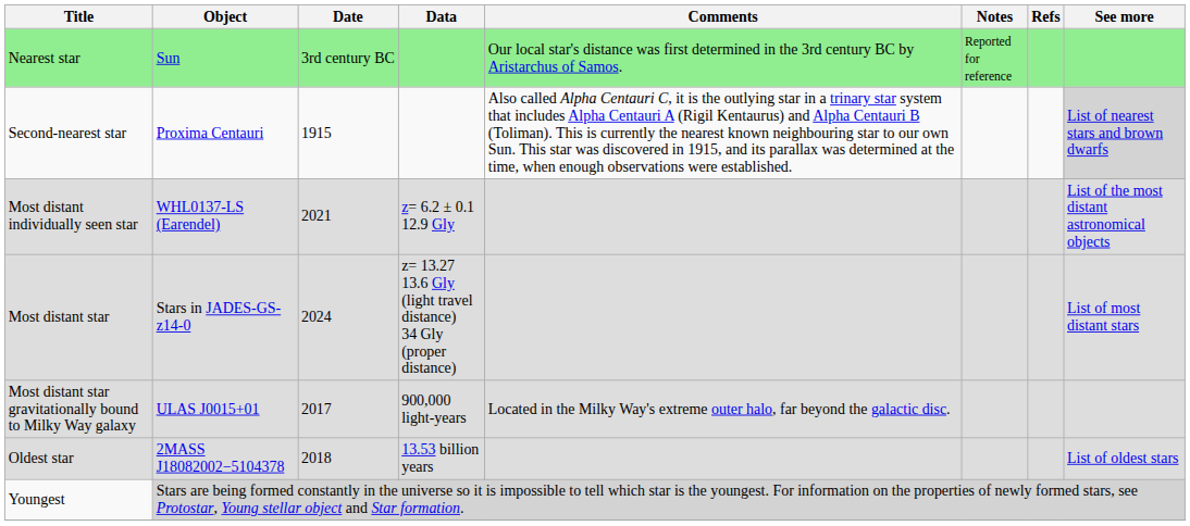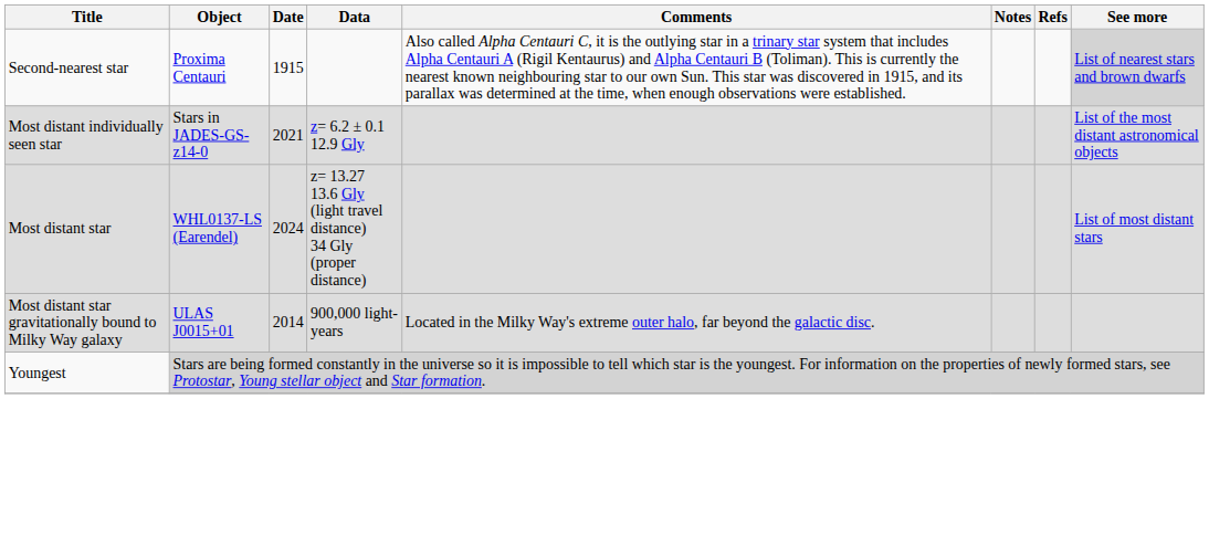 <table class="wikitable" border="1">
 <tr>
 <th>Title</th>
 <th>Object</th>
 <th>Date</th>
 <th>Data</th>
 <th>Comments</th>
 <th>Notes</th>
 <th>Refs</th>
 <th>See more</th>
-</tr>
-<tr style="background:lightgreen;">
-<td>Nearest star</td>
-<td><a href='#'>Sun</a></td>
-<td>3rd century BC</td>
-<td></td>
-<td>Our local star's distance was first determined in the 3rd century BC by <a href='#'>Aristarchus of Samos</a>.</td>
-<td><small> Reported for reference </small></td>
-<td></td>
-<td></td>
 </tr>
 <tr>
 <td>Second-nearest star</td>
 <td><a href='#'>Proxima Centauri</a></td>
 <td>1915</td>
 <td></td>
 <td>Also called <em>Alpha Centauri C</em>, it is the outlying star in a <a href='#'>trinary star</a> system that includes <a href='#'>Alpha Centauri A</a> (Rigil Kentaurus) and <a href='#'>Alpha Centauri B</a> (Toliman). This is currently the nearest known neighbouring star to our own Sun. This star was discovered in 1915, and its parallax was determined at the time, when enough observations were established.</td>
 <td></td>
 <td></td>
 <td style="background: lightgrey;"><a href='#'>List of nearest stars and brown dwarfs</a></td>
 </tr>
 <tr bgcolor=#dddddd>
 <td>Most distant individually seen star</td>
-<td><a href='#'>WHL0137-LS (Earendel)</a></td>
+<td>Stars in <a href='#'>JADES-GS-z14-0</a></td>
 <td>2021</td>
 <td><a href='#'>z</a>= 6.2 ± 0.1<br>12.9 <a href='#'>Gly</a></td>
 <td></td>
 <td></td>
 <td></td>
 <td><a href='#'>List of the most distant astronomical objects</a></td>
 </tr>
 <tr bgcolor=#dddddd>
 <td>Most distant star</td>
-<td>Stars in <a href='#'>JADES-GS-z14-0</a></td>
+<td><a href='#'>WHL0137-LS (Earendel)</a></td>
 <td>2024</td>
 <td>z= 13.27<br>13.6 <a href='#'>Gly</a> (light travel distance)<br>34 Gly (proper distance)</td>
 <td></td>
 <td></td>
 <td></td>
 <td><a href='#'>List of most distant stars</a></td>
 </tr>
 <tr bgcolor=#dddddd>
 <td>Most distant star gravitationally bound to Milky Way galaxy</td>
 <td><a href='#'>ULAS J0015+01</a></td>
-<td>2017</td>
+<td>2014</td>
 <td>900,000 light-years</td>
 <td>Located in the Milky Way's extreme <a href='#'>outer halo</a>, far beyond the <a href='#'>galactic disc</a>.</td>
 <td></td>
 <td></td>
 <td></td>
-</tr>
-<tr bgcolor=#dddddd>
-<td>Oldest star</td>
-<td><a href='#'>2MASS J18082002−5104378</a></td>
-<td>2018</td>
-<td><a href='#'>13.53</a> billion years</td>
-<td></td>
-<td></td>
-<td></td>
-<td><a href='#'>List of oldest stars</a></td>
 </tr>
 <tr>
 <td>Youngest</td>
 <td colspan=7 style="background:lightgray;">Stars are being formed constantly in the universe so it is impossible to tell which star is the youngest. For information on the properties of newly formed stars, see <em><a href='#'>Protostar</a></em>, <em><a href='#'>Young stellar object</a></em> and <em><a href='#'>Star formation</a></em>.</td>
 </tr>
 <tr>
 </tr>
 </table>
